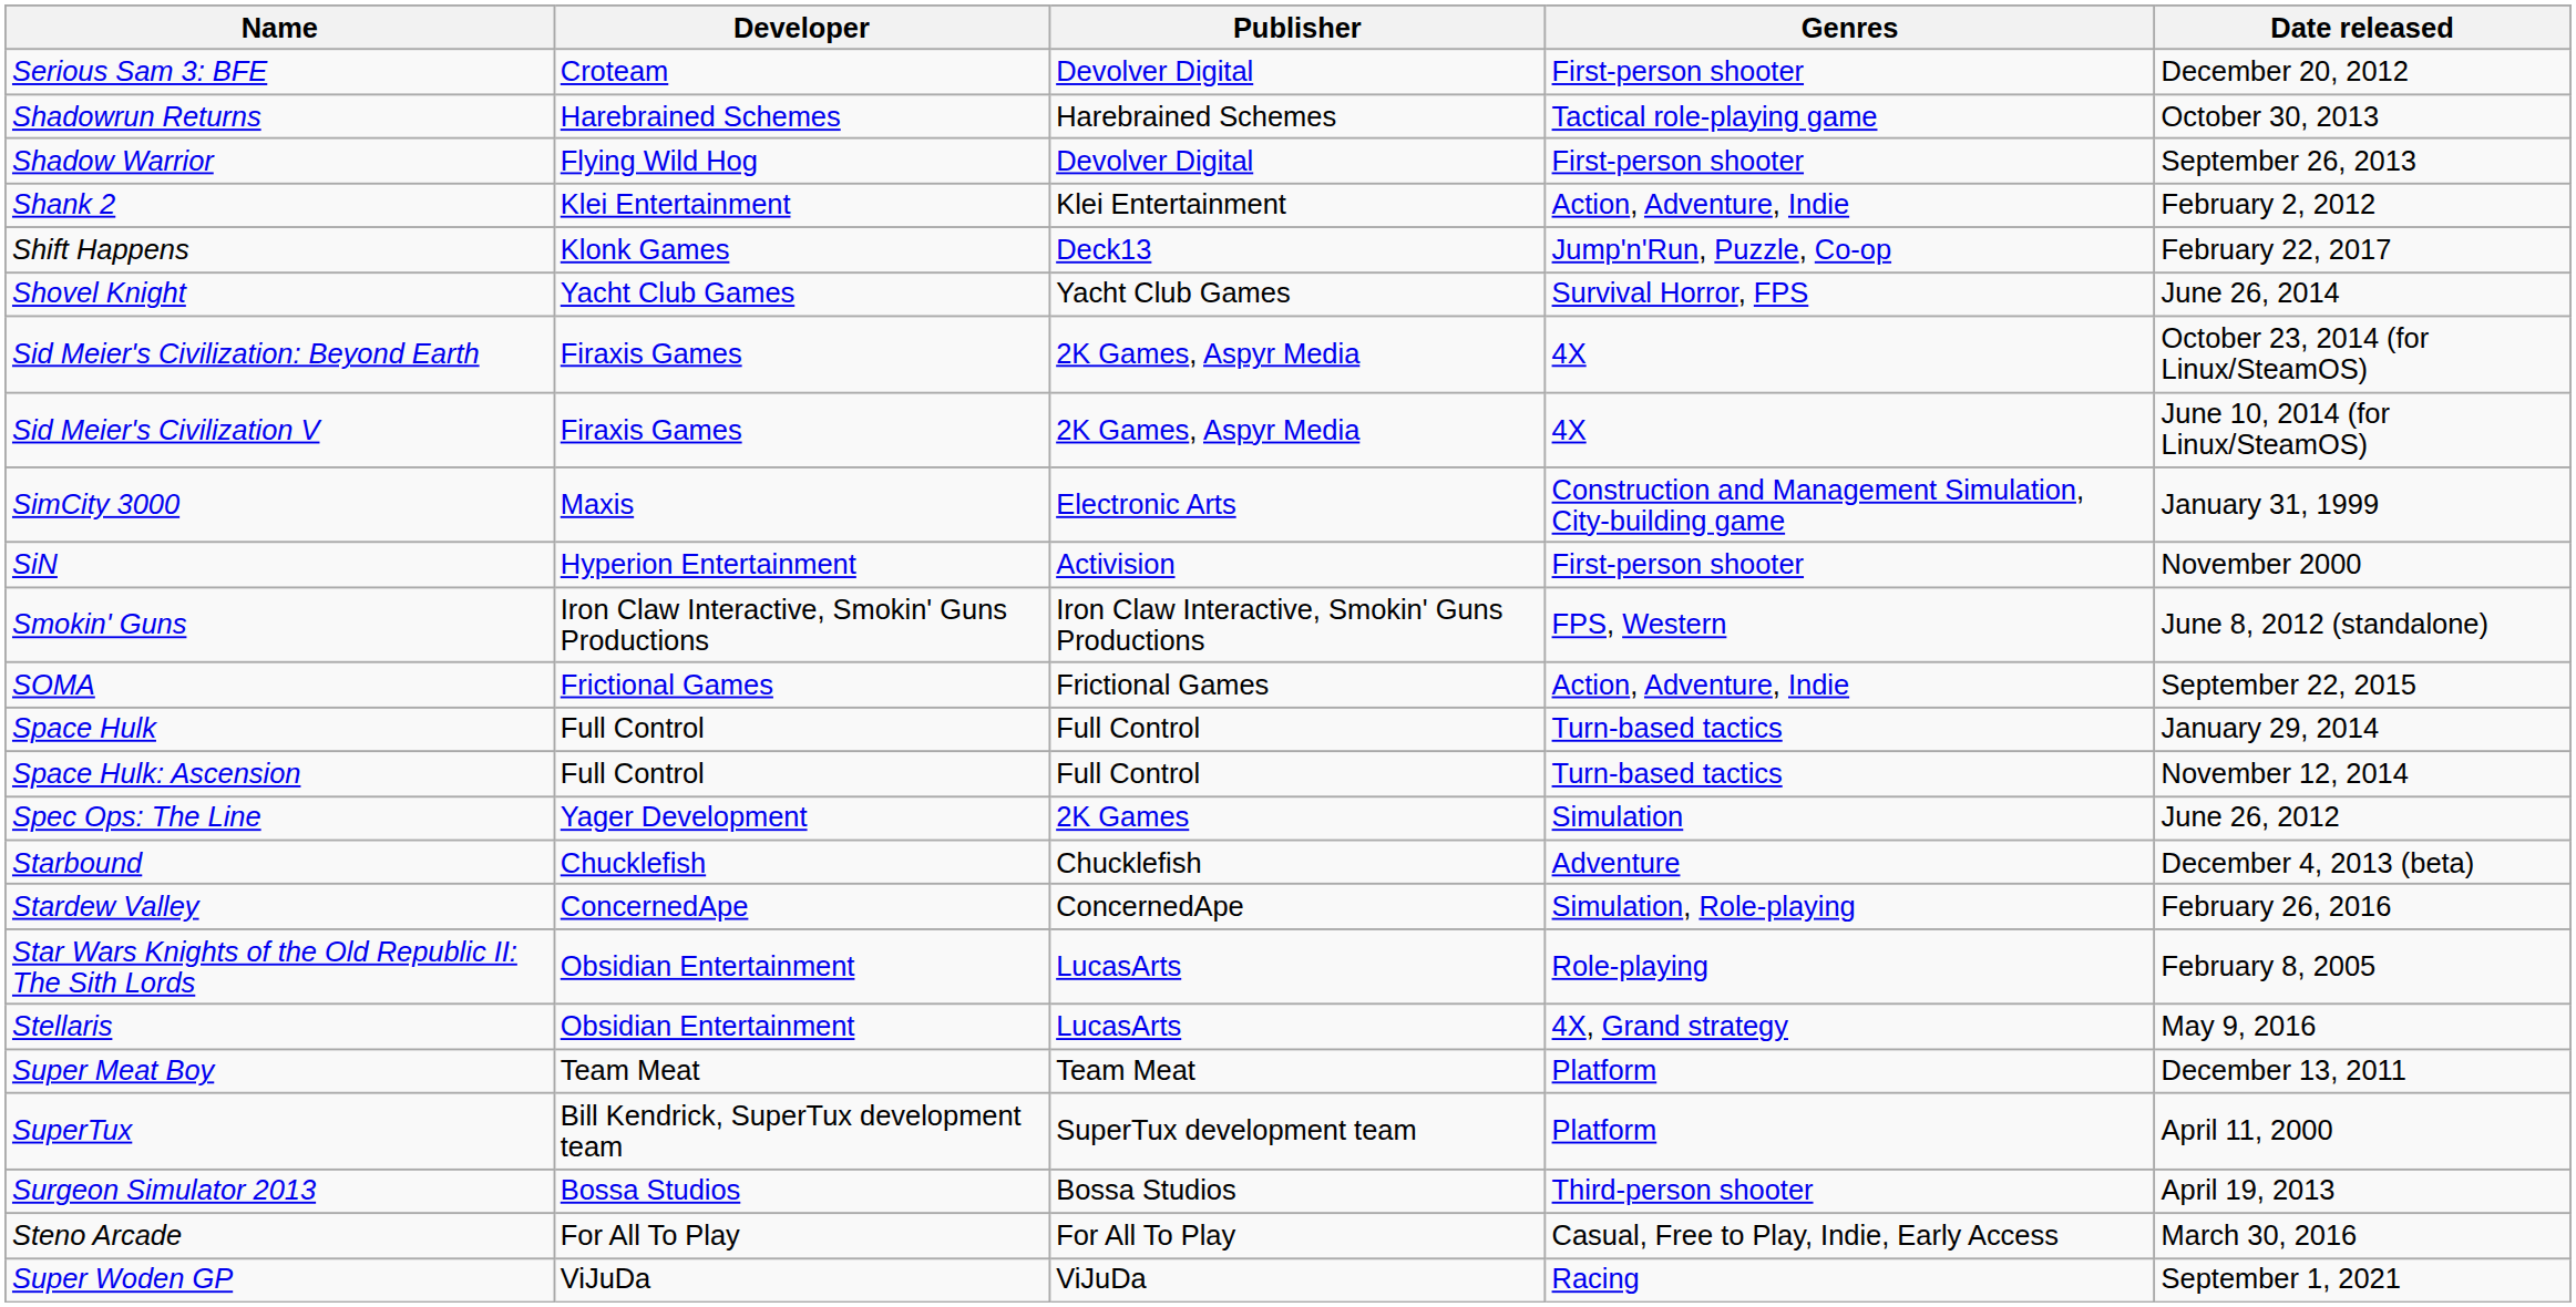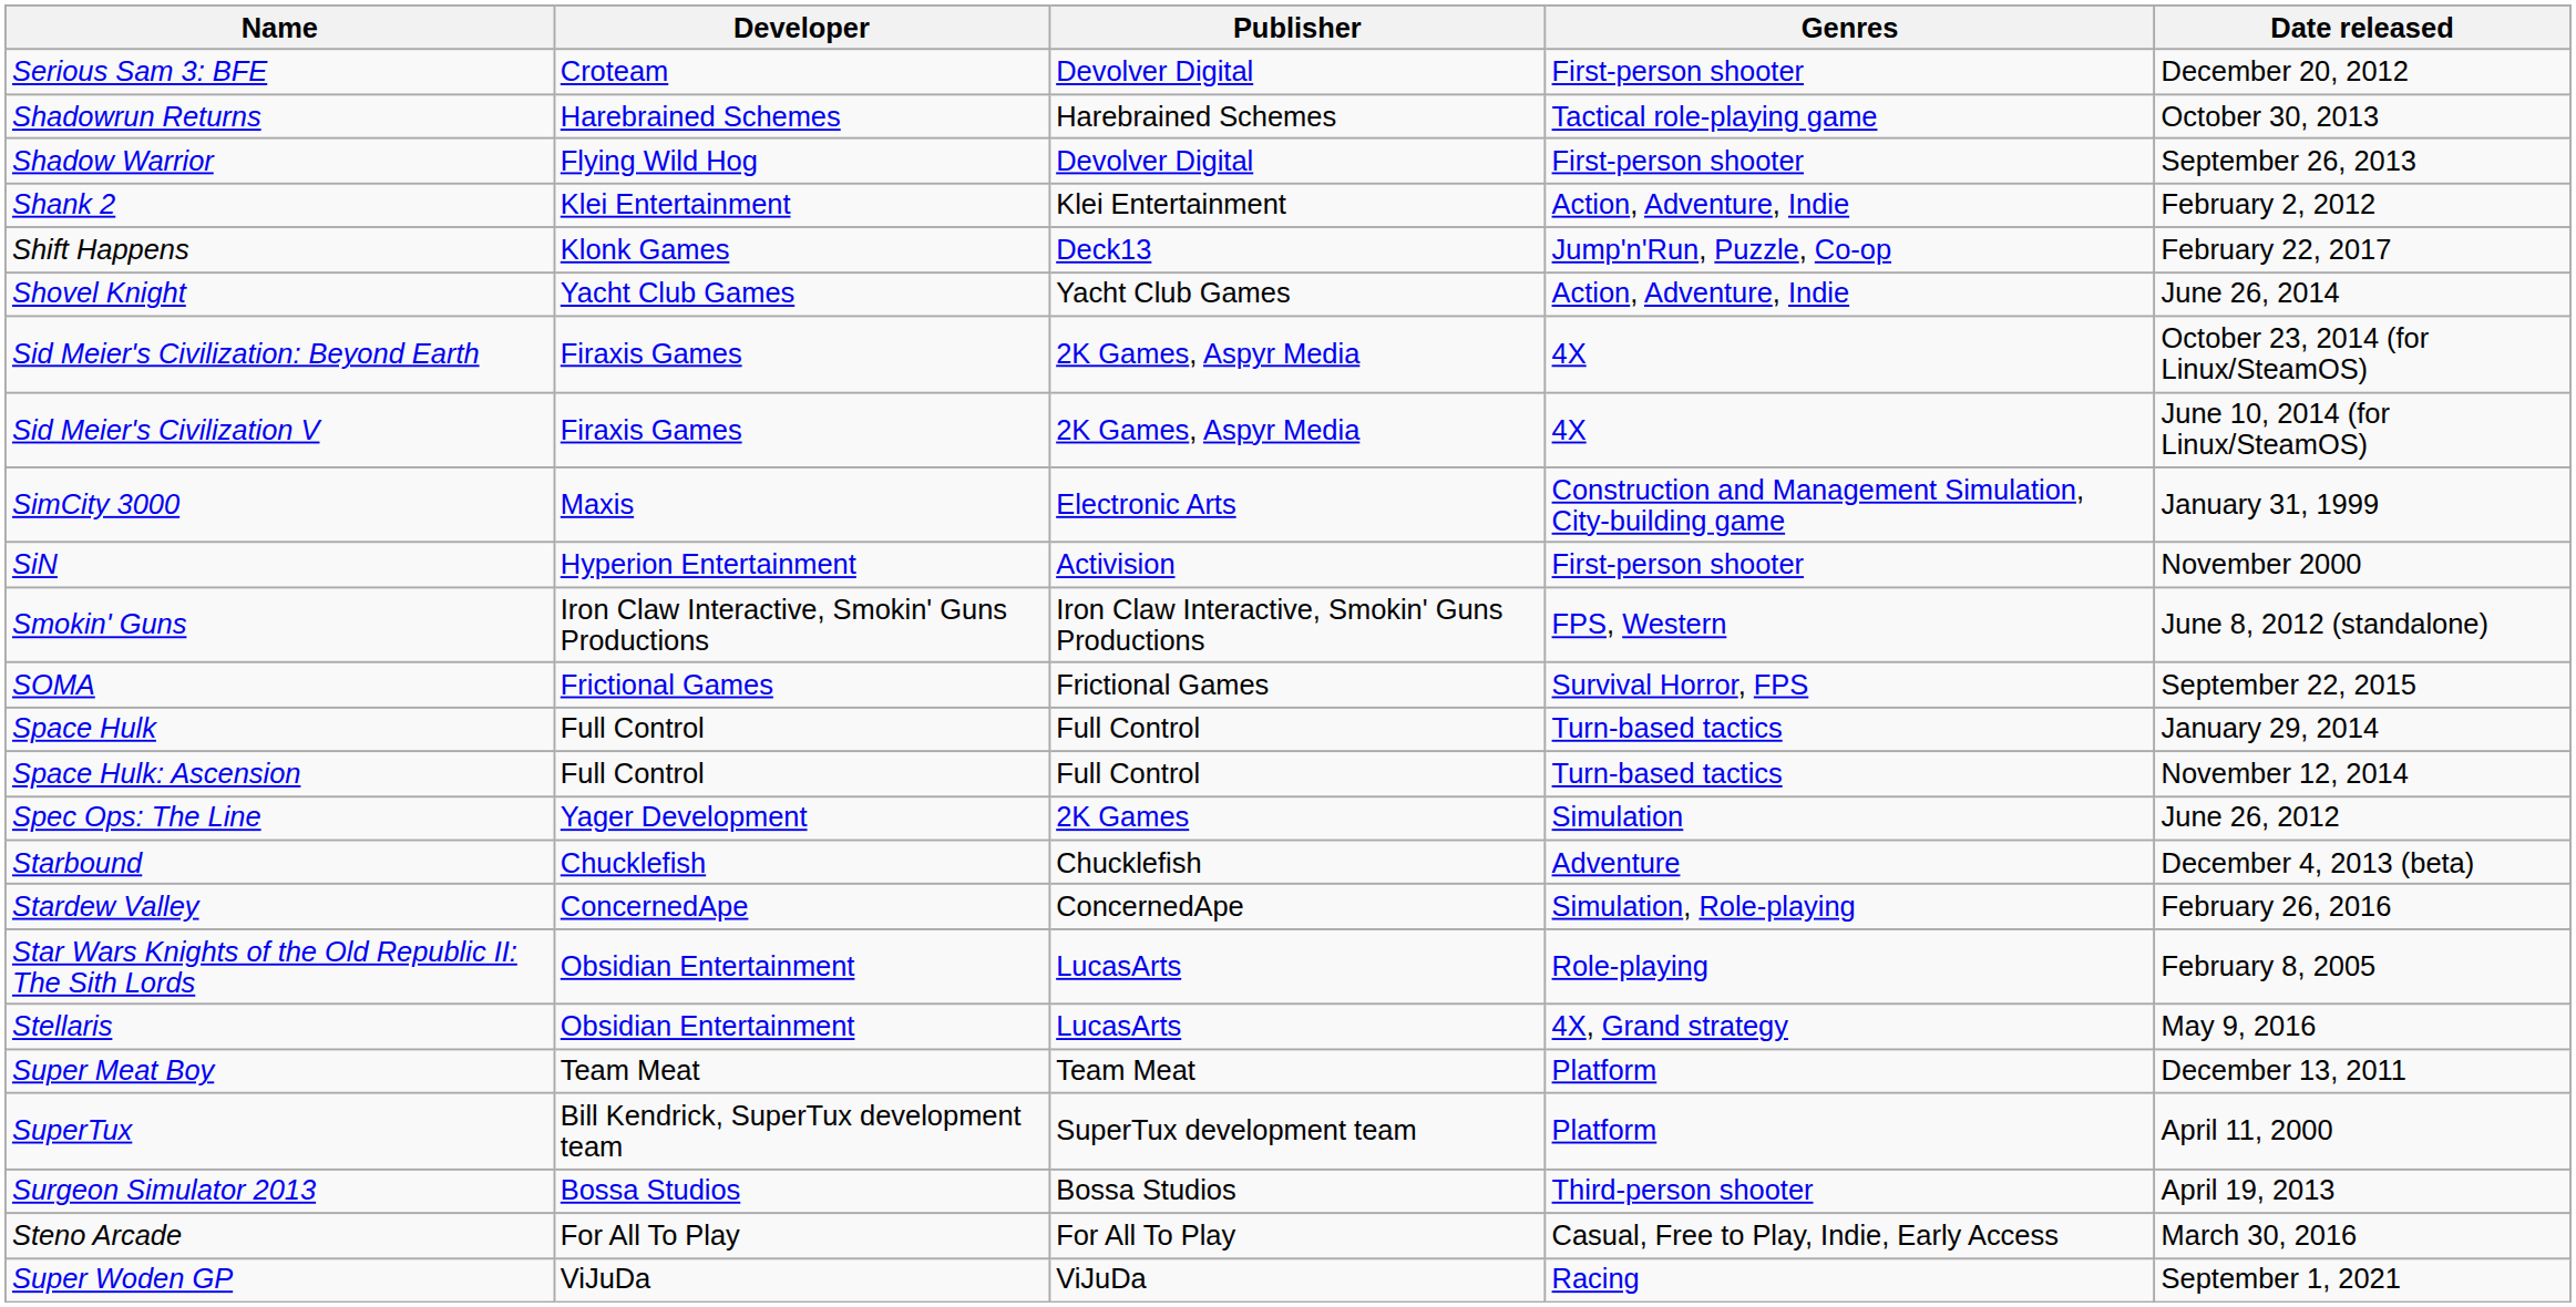 <table class="wikitable sortable" style="font-size:85%; width:98%">
 <tr>
 <th>Name</th>
 <th>Developer</th>
 <th>Publisher</th>
 <th>Genres</th>
 <th>Date released</th>
 </tr>
 <tr>
 <td><em><a href='#'>Serious Sam 3: BFE</a></em></td>
 <td><a href='#'>Croteam</a></td>
 <td><a href='#'>Devolver Digital</a></td>
 <td><a href='#'>First-person shooter</a></td>
 <td>December 20, 2012</td>
 </tr>
 <tr>
 <td><em><a href='#'>Shadowrun Returns</a></em></td>
 <td><a href='#'>Harebrained Schemes</a></td>
 <td>Harebrained Schemes</td>
 <td><a href='#'>Tactical role-playing game</a></td>
 <td>October 30, 2013</td>
 </tr>
 <tr>
 <td><em><a href='#'>Shadow Warrior</a></em></td>
 <td><a href='#'>Flying Wild Hog</a></td>
 <td><a href='#'>Devolver Digital</a></td>
 <td><a href='#'>First-person shooter</a></td>
 <td>September 26, 2013</td>
 </tr>
 <tr>
 <td><em><a href='#'>Shank 2</a></em></td>
 <td><a href='#'>Klei Entertainment</a></td>
 <td>Klei Entertainment</td>
 <td><a href='#'>Action</a>, <a href='#'>Adventure</a>, <a href='#'>Indie</a></td>
 <td>February 2, 2012</td>
 </tr>
 <tr>
 <td><em>Shift Happens</em></td>
 <td><a href='#'>Klonk Games</a></td>
 <td><a href='#'>Deck13</a></td>
 <td><a href='#'>Jump'n'Run</a>, <a href='#'>Puzzle</a>, <a href='#'>Co-op</a></td>
 <td>February 22, 2017</td>
 </tr>
 <tr>
 <td><em><a href='#'>Shovel Knight</a></em></td>
 <td><a href='#'>Yacht Club Games</a></td>
 <td>Yacht Club Games</td>
-<td><a href='#'>Survival Horror</a>, <a href='#'>FPS</a></td>
+<td><a href='#'>Action</a>, <a href='#'>Adventure</a>, <a href='#'>Indie</a></td>
 <td>June 26, 2014</td>
 </tr>
 <tr>
 <td><em><a href='#'>Sid Meier's Civilization: Beyond Earth</a></em></td>
 <td><a href='#'>Firaxis Games</a></td>
 <td><a href='#'>2K Games</a>, <a href='#'>Aspyr Media</a></td>
 <td><a href='#'>4X</a></td>
 <td>October 23, 2014 (for Linux/SteamOS)</td>
 </tr>
 <tr>
 <td><em><a href='#'>Sid Meier's Civilization V</a></em></td>
 <td><a href='#'>Firaxis Games</a></td>
 <td><a href='#'>2K Games</a>, <a href='#'>Aspyr Media</a></td>
 <td><a href='#'>4X</a></td>
 <td>June 10, 2014 (for Linux/SteamOS)</td>
 </tr>
 <tr>
 <td><em><a href='#'>SimCity 3000</a></em></td>
 <td><a href='#'>Maxis</a></td>
 <td><a href='#'>Electronic Arts</a></td>
 <td><a href='#'>Construction and Management Simulation</a>, <a href='#'>City-building game</a></td>
 <td>January 31, 1999</td>
 </tr>
 <tr>
 <td><em><a href='#'>SiN</a></em></td>
 <td><a href='#'>Hyperion Entertainment</a></td>
 <td><a href='#'>Activision</a></td>
 <td><a href='#'>First-person shooter</a></td>
 <td>November 2000</td>
 </tr>
 <tr>
 <td><em><a href='#'>Smokin' Guns</a></em></td>
 <td>Iron Claw Interactive, Smokin' Guns Productions</td>
 <td>Iron Claw Interactive, Smokin' Guns Productions</td>
 <td><a href='#'>FPS</a>, <a href='#'>Western</a></td>
 <td>June 8, 2012 (standalone)</td>
 </tr>
 <tr>
 <td><em><a href='#'>SOMA</a></em></td>
 <td><a href='#'>Frictional Games</a></td>
 <td>Frictional Games</td>
-<td><a href='#'>Action</a>, <a href='#'>Adventure</a>, <a href='#'>Indie</a></td>
+<td><a href='#'>Survival Horror</a>, <a href='#'>FPS</a></td>
 <td>September 22, 2015</td>
 </tr>
 <tr>
 <td><em><a href='#'>Space Hulk</a></em></td>
 <td>Full Control</td>
 <td>Full Control</td>
 <td><a href='#'>Turn-based tactics</a></td>
 <td>January 29, 2014</td>
 </tr>
 <tr>
 <td><em><a href='#'>Space Hulk: Ascension</a></em></td>
 <td>Full Control</td>
 <td>Full Control</td>
 <td><a href='#'>Turn-based tactics</a></td>
 <td>November 12, 2014</td>
 </tr>
 <tr>
 <td><em><a href='#'>Spec Ops: The Line</a></em></td>
 <td><a href='#'>Yager Development</a></td>
 <td><a href='#'>2K Games</a></td>
 <td><a href='#'>Simulation</a></td>
 <td>June 26, 2012</td>
 </tr>
 <tr>
 <td><em><a href='#'>Starbound</a></em></td>
 <td><a href='#'>Chucklefish</a></td>
 <td>Chucklefish</td>
 <td><a href='#'>Adventure</a></td>
 <td>December 4, 2013 (beta)</td>
 </tr>
 <tr>
 <td><em><a href='#'>Stardew Valley</a></em></td>
 <td><a href='#'>ConcernedApe</a></td>
 <td>ConcernedApe</td>
 <td><a href='#'>Simulation</a>, <a href='#'>Role-playing</a></td>
 <td>February 26, 2016</td>
 </tr>
 <tr>
 <td><em><a href='#'>Star Wars Knights of the Old Republic II: The Sith Lords</a></em></td>
 <td><a href='#'>Obsidian Entertainment</a></td>
 <td><a href='#'>LucasArts</a></td>
 <td><a href='#'>Role-playing</a></td>
 <td>February 8, 2005</td>
 </tr>
 <tr>
 <td><em><a href='#'>Stellaris</a></em></td>
 <td><a href='#'>Obsidian Entertainment</a></td>
 <td><a href='#'>LucasArts</a></td>
 <td><a href='#'>4X</a>, <a href='#'>Grand strategy</a></td>
 <td>May 9, 2016</td>
 </tr>
 <tr>
 <td><em><a href='#'>Super Meat Boy</a></em></td>
 <td>Team Meat</td>
 <td>Team Meat</td>
 <td><a href='#'>Platform</a></td>
 <td>December 13, 2011</td>
 </tr>
 <tr>
 <td><em><a href='#'>SuperTux</a></em></td>
 <td>Bill Kendrick, SuperTux development team</td>
 <td>SuperTux development team</td>
 <td><a href='#'>Platform</a></td>
 <td>April 11, 2000</td>
 </tr>
 <tr>
 <td><em><a href='#'>Surgeon Simulator 2013</a></em></td>
 <td><a href='#'>Bossa Studios</a></td>
 <td>Bossa Studios</td>
 <td><a href='#'>Third-person shooter</a></td>
 <td>April 19, 2013</td>
 </tr>
 <tr>
 <td><em>Steno Arcade</em></td>
 <td>For All To Play</td>
 <td>For All To Play</td>
 <td>Casual, Free to Play, Indie, Early Access</td>
 <td>March 30, 2016</td>
 </tr>
 <tr>
 <td><em><a href='#'>Super Woden GP</a></em></td>
 <td>ViJuDa</td>
 <td>ViJuDa</td>
 <td><a href='#'>Racing</a></td>
 <td>September 1, 2021</td>
 </tr>
 </table>
